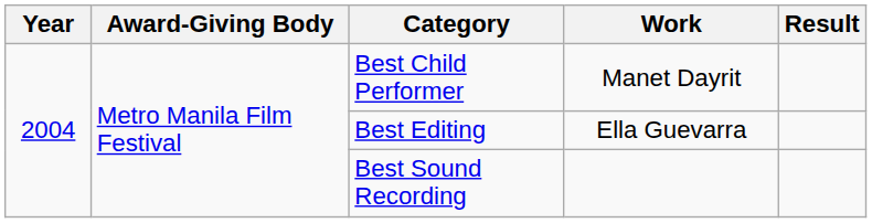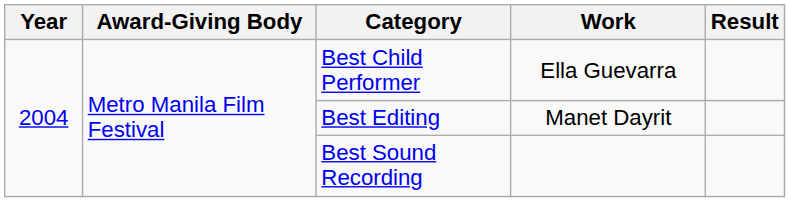 <table | width="90%" class="wikitable sortable">
 <tr>
 <th width="10%">Year</th>
 <th width="30%">Award-Giving Body</th>
 <th width="25%">Category</th>
 <th width="25%">Work</th>
 <th width="10%">Result</th>
 </tr>
 <tr>
 <td rowspan="3" align="center"><a href='#'>2004</a></td>
 <td rowspan="3" align="left"><a href='#'>Metro Manila Film Festival</a></td>
 <td align="left"><a href='#'>Best Child Performer</a></td>
-<td align="center">Manet Dayrit</td>
+<td align="center">Ella Guevarra</td>
 <td></td>
 </tr>
 <tr>
 <td align="left"><a href='#'>Best Editing</a></td>
-<td align="center">Ella Guevarra</td>
+<td align="center">Manet Dayrit</td>
 <td></td>
 </tr>
 <tr>
 <td align="left"><a href='#'>Best Sound Recording</a></td>
 <td align="center"></td>
 <td></td>
 </tr>
 </table>
